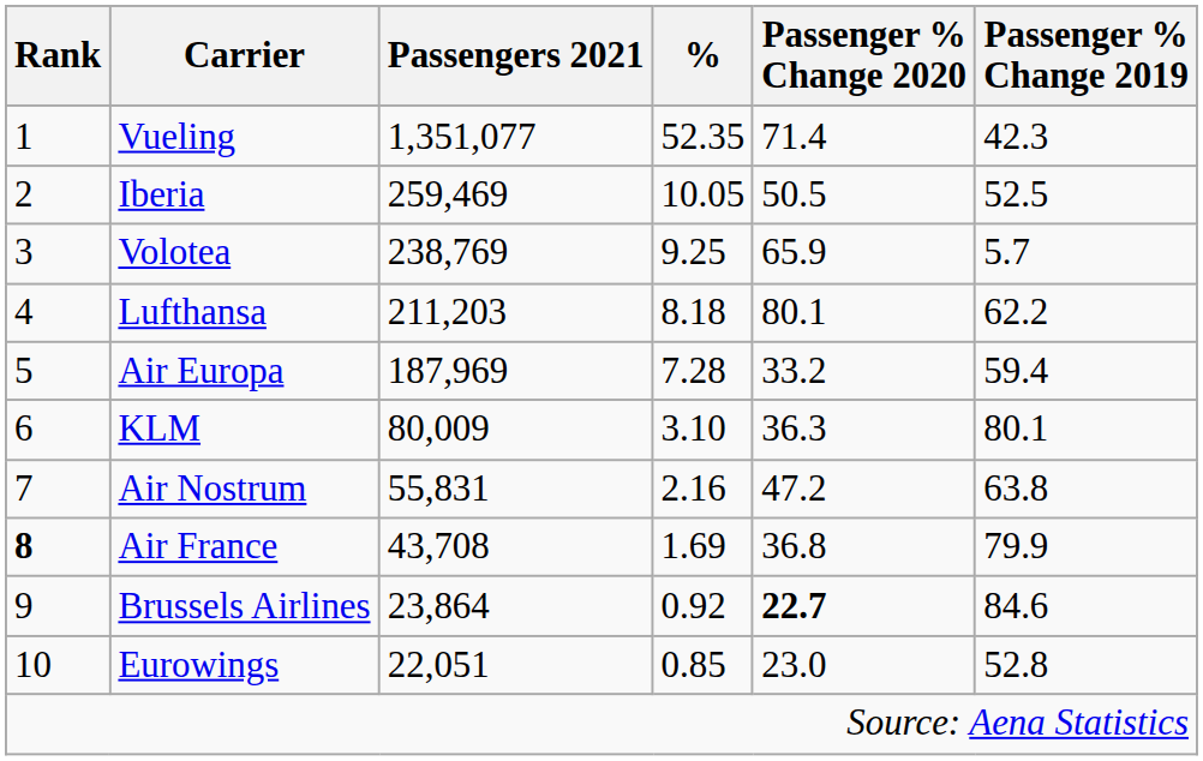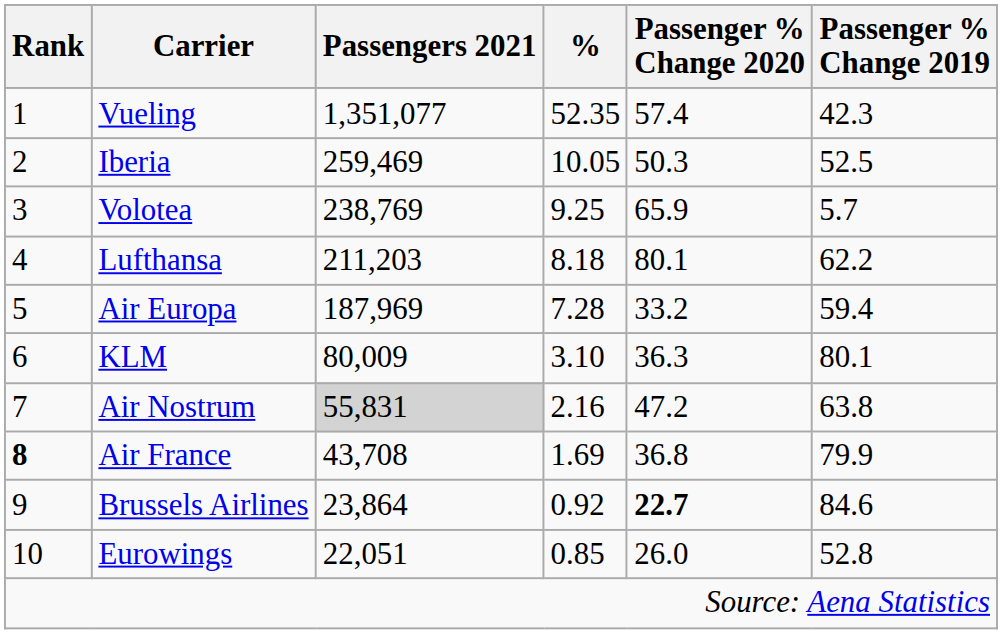 <table class="wikitable sortable">
 <tr>
 <th>Rank</th>
 <th>Carrier</th>
 <th>Passengers 2021</th>
 <th>%</th>
 <th>Passenger % <br> Change 2020</th>
 <th>Passenger % <br> Change 2019</th>
 </tr>
 <tr>
 <td>1</td>
 <td><a href='#'>Vueling</a></td>
 <td>1,351,077</td>
 <td>52.35</td>
-<td> 71.4</td>
+<td> 57.4</td>
 <td> 42.3</td>
 </tr>
 <tr>
 <td>2</td>
 <td><a href='#'>Iberia</a></td>
 <td>259,469</td>
 <td>10.05</td>
-<td> 50.5</td>
+<td> 50.3</td>
 <td> 52.5</td>
 </tr>
 <tr>
 <td>3</td>
 <td><a href='#'>Volotea</a></td>
 <td>238,769</td>
 <td>9.25</td>
 <td> 65.9</td>
 <td> 5.7</td>
 </tr>
 <tr>
 <td>4</td>
 <td><a href='#'>Lufthansa</a></td>
 <td>211,203</td>
 <td>8.18</td>
 <td> 80.1</td>
 <td> 62.2</td>
 </tr>
 <tr>
 <td>5</td>
 <td><a href='#'>Air Europa</a></td>
 <td>187,969</td>
 <td>7.28</td>
 <td> 33.2</td>
 <td> 59.4</td>
 </tr>
 <tr>
 <td>6</td>
 <td><a href='#'>KLM</a></td>
 <td>80,009</td>
 <td>3.10</td>
 <td> 36.3</td>
 <td> 80.1</td>
 </tr>
 <tr>
 <td>7</td>
 <td><a href='#'>Air Nostrum</a></td>
-<td>55,831</td>
+<td style="background: lightgrey;">55,831</td>
 <td>2.16</td>
 <td> 47.2</td>
 <td> 63.8</td>
 </tr>
 <tr>
 <td><strong>8</strong></td>
 <td><a href='#'>Air France</a></td>
 <td>43,708</td>
 <td>1.69</td>
 <td> 36.8</td>
 <td> 79.9</td>
 </tr>
 <tr>
 <td>9</td>
 <td><a href='#'>Brussels Airlines</a></td>
 <td>23,864</td>
 <td>0.92</td>
 <td><strong> 22.7</strong></td>
 <td> 84.6</td>
 </tr>
 <tr>
 <td>10</td>
 <td><a href='#'>Eurowings</a></td>
 <td>22,051</td>
 <td>0.85</td>
-<td> 23.0</td>
+<td> 26.0</td>
 <td> 52.8</td>
 </tr>
 <tr>
 <td colspan=6 align="right"><em>Source: <a href='#'>Aena Statistics</a></em></td>
 </tr>
 </table>
